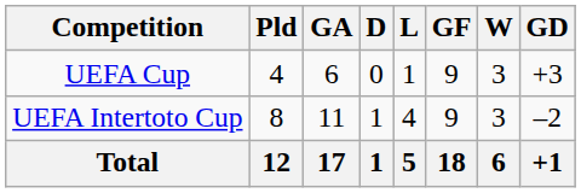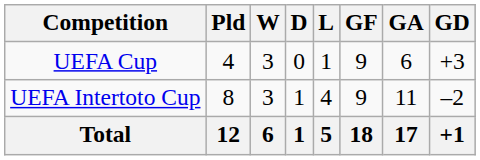 <table class="wikitable" style="text-align: center;">
 <tr>
 <th>Competition</th>
 <th>Pld</th>
-<th>GA</th>
+<th>W</th>
 <th>D</th>
 <th>L</th>
 <th>GF</th>
-<th>W</th>
+<th>GA</th>
 <th>GD</th>
 </tr>
 <tr>
 <td><a href='#'>UEFA Cup</a></td>
 <td>4</td>
-<td>6</td>
+<td>3</td>
 <td>0</td>
 <td>1</td>
 <td>9</td>
-<td>3</td>
+<td>6</td>
 <td>+3</td>
 </tr>
 <tr>
 <td><a href='#'>UEFA Intertoto Cup</a></td>
 <td>8</td>
-<td>11</td>
+<td>3</td>
 <td>1</td>
 <td>4</td>
 <td>9</td>
-<td>3</td>
+<td>11</td>
 <td>–2</td>
 </tr>
 <tr>
 <th colspan=1 align-"center"><strong>Total</strong></th>
 <th>12</th>
-<th>17</th>
+<th>6</th>
 <th>1</th>
 <th>5</th>
 <th>18</th>
-<th>6</th>
+<th>17</th>
 <th>+1</th>
 </tr>
 </table>
